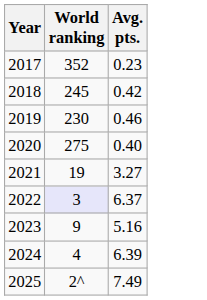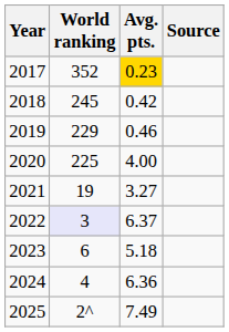 <table class="wikitable" style="text-align:center; font-size: 95%;">
 <tr>
 <th>Year</th>
 <th>World<br>ranking</th>
 <th>Avg.<br> pts.</th>
+<th>Source</th>
 </tr>
 <tr>
 <td>2017</td>
 <td>352</td>
-<td>0.23</td>
+<td style="background: gold;">0.23</td>
+<td></td>
 </tr>
 <tr>
 <td>2018</td>
 <td>245</td>
 <td>0.42</td>
+<td></td>
 </tr>
 <tr>
 <td>2019</td>
-<td>230</td>
+<td>229</td>
 <td>0.46</td>
+<td></td>
 </tr>
 <tr>
 <td>2020</td>
-<td>275</td>
-<td>0.40</td>
+<td>225</td>
+<td>4.00</td>
+<td></td>
 </tr>
 <tr>
 <td>2021</td>
 <td>19</td>
 <td>3.27</td>
+<td></td>
 </tr>
 <tr>
 <td>2022</td>
 <td style="background: lavender;">3</td>
 <td>6.37</td>
+<td></td>
 </tr>
 <tr>
 <td>2023</td>
-<td>9</td>
-<td>5.16</td>
+<td>6</td>
+<td>5.18</td>
+<td></td>
 </tr>
 <tr>
 <td>2024</td>
 <td>4</td>
-<td>6.39</td>
+<td>6.36</td>
+<td></td>
 </tr>
 <tr>
 <td>2025</td>
 <td>2^</td>
 <td>7.49</td>
+<td></td>
 </tr>
 </table>
